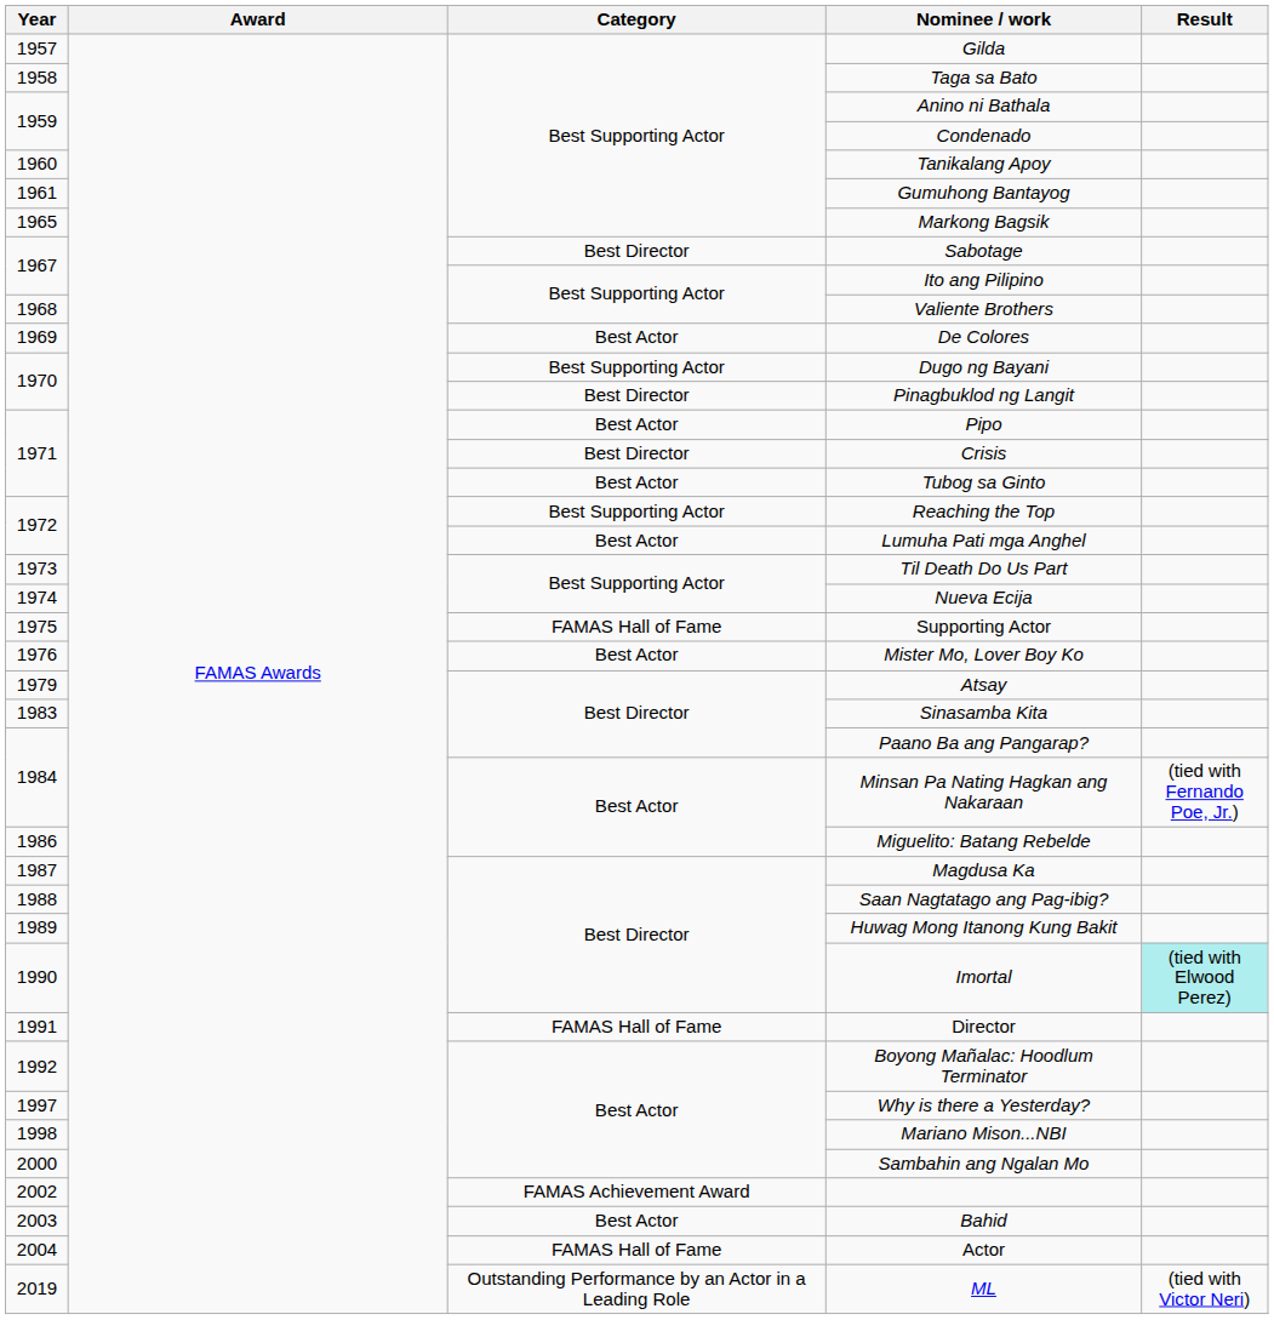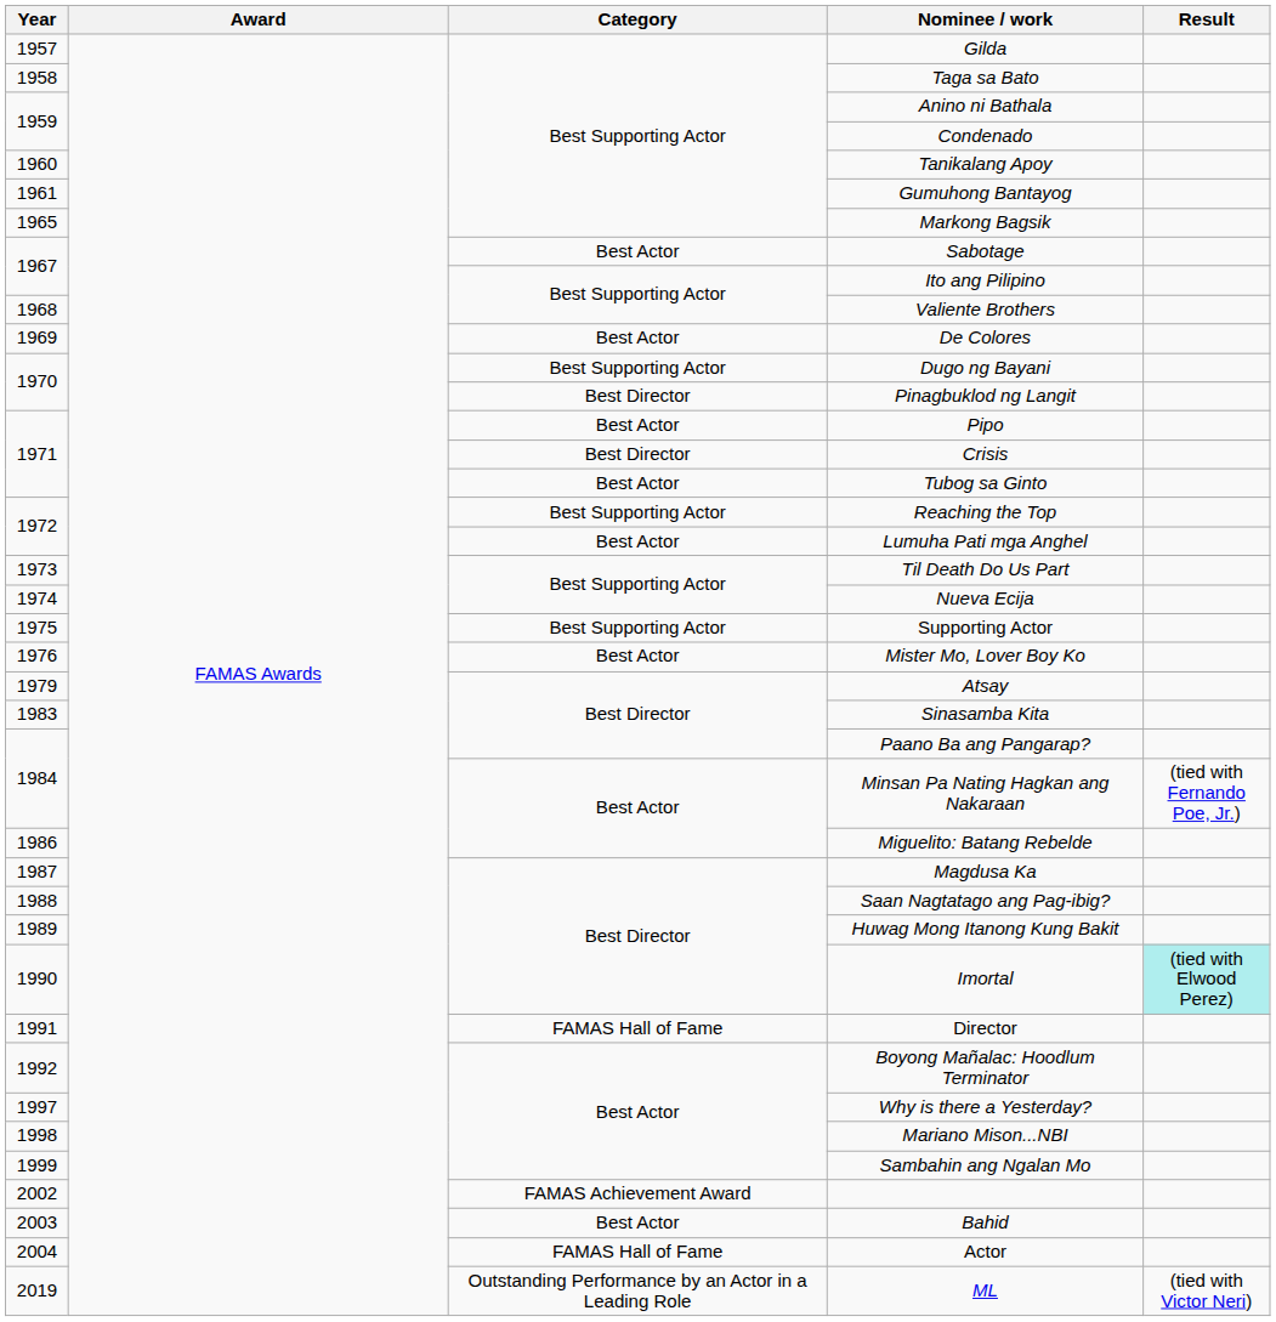 <table class="wikitable sortable" style="width:70%; text-align:center;">
 <tr>
 <th scope="col" style="width:5%;">Year</th>
 <th scope="col" style="width:30%;" class="unsortable">Award</th>
 <th scope="col" style="width:30%;">Category</th>
 <th scope="col" style="width:25%;">Nominee / work</th>
 <th scope="col" style="width:10%;">Result</th>
 </tr>
 <tr>
 <td>1957</td>
 <td rowspan="40"><a href='#'>FAMAS Awards</a></td>
 <td rowspan=7>Best Supporting Actor</td>
 <td><em>Gilda</em></td>
 <td></td>
 </tr>
 <tr>
 <td>1958</td>
 <td><em>Taga sa Bato</em></td>
 <td></td>
 </tr>
 <tr>
 <td rowspan="2">1959</td>
 <td><em>Anino ni Bathala</em></td>
 <td></td>
 </tr>
 <tr>
 <td><em>Condenado</em></td>
 <td></td>
 </tr>
 <tr>
 <td>1960</td>
 <td><em>Tanikalang Apoy</em></td>
 <td></td>
 </tr>
 <tr>
 <td>1961</td>
 <td><em>Gumuhong Bantayog</em></td>
 <td></td>
 </tr>
 <tr>
 <td>1965</td>
 <td><em>Markong Bagsik</em></td>
 <td></td>
 </tr>
 <tr>
 <td rowspan="2">1967</td>
-<td>Best Director</td>
+<td>Best Actor</td>
 <td><em>Sabotage</em></td>
 <td></td>
 </tr>
 <tr>
 <td rowspan=2>Best Supporting Actor</td>
 <td><em>Ito ang Pilipino</em></td>
 <td></td>
 </tr>
 <tr>
 <td>1968</td>
 <td><em>Valiente Brothers</em></td>
 <td></td>
 </tr>
 <tr>
 <td>1969</td>
 <td>Best Actor</td>
 <td><em>De Colores</em></td>
 <td></td>
 </tr>
 <tr>
 <td rowspan="2">1970</td>
 <td>Best Supporting Actor</td>
 <td><em>Dugo ng Bayani</em></td>
 <td></td>
 </tr>
 <tr>
 <td>Best Director</td>
 <td><em>Pinagbuklod ng Langit</em></td>
 <td></td>
 </tr>
 <tr>
 <td rowspan="3">1971</td>
 <td>Best Actor</td>
 <td><em>Pipo</em></td>
 <td></td>
 </tr>
 <tr>
 <td>Best Director</td>
 <td><em>Crisis</em></td>
 <td></td>
 </tr>
 <tr>
 <td>Best Actor</td>
 <td><em>Tubog sa Ginto</em></td>
 <td></td>
 </tr>
 <tr>
 <td rowspan="2">1972</td>
 <td>Best Supporting Actor</td>
 <td><em>Reaching the Top</em></td>
 <td></td>
 </tr>
 <tr>
 <td>Best Actor</td>
 <td><em>Lumuha Pati mga Anghel</em></td>
 <td></td>
 </tr>
 <tr>
 <td>1973</td>
 <td rowspan=2>Best Supporting Actor</td>
 <td><em>Til Death Do Us Part</em></td>
 <td></td>
 </tr>
 <tr>
 <td>1974</td>
 <td><em>Nueva Ecija</em></td>
 <td></td>
 </tr>
 <tr>
 <td>1975</td>
-<td>FAMAS Hall of Fame</td>
+<td>Best Supporting Actor</td>
 <td>Supporting Actor</td>
 <td></td>
 </tr>
 <tr>
 <td>1976</td>
 <td>Best Actor</td>
 <td><em>Mister Mo, Lover Boy Ko</em></td>
 <td></td>
 </tr>
 <tr>
 <td>1979</td>
 <td rowspan=3>Best Director</td>
 <td><em>Atsay</em></td>
 <td></td>
 </tr>
 <tr>
 <td>1983</td>
 <td><em>Sinasamba Kita</em></td>
 <td></td>
 </tr>
 <tr>
 <td rowspan="2">1984</td>
 <td><em>Paano Ba ang Pangarap?</em></td>
 <td></td>
 </tr>
 <tr>
 <td rowspan=2>Best Actor</td>
 <td><em>Minsan Pa Nating Hagkan ang Nakaraan</em></td>
 <td> (tied with <a href='#'>Fernando Poe, Jr.</a>)</td>
 </tr>
 <tr>
 <td>1986</td>
 <td><em>Miguelito: Batang Rebelde</em></td>
 <td></td>
 </tr>
 <tr>
 <td>1987</td>
 <td rowspan=4>Best Director</td>
 <td><em>Magdusa Ka</em></td>
 <td></td>
 </tr>
 <tr>
 <td>1988</td>
 <td><em>Saan Nagtatago ang Pag-ibig?</em></td>
 <td></td>
 </tr>
 <tr>
 <td>1989</td>
 <td><em>Huwag Mong Itanong Kung Bakit</em></td>
 <td></td>
 </tr>
 <tr>
 <td>1990</td>
 <td><em>Imortal</em></td>
 <td style="background: paleturquoise;"> (tied with Elwood Perez)</td>
 </tr>
 <tr>
 <td>1991</td>
 <td>FAMAS Hall of Fame</td>
 <td>Director</td>
 <td></td>
 </tr>
 <tr>
 <td>1992</td>
 <td rowspan=4>Best Actor</td>
 <td><em>Boyong Mañalac: Hoodlum Terminator</em></td>
 <td></td>
 </tr>
 <tr>
 <td>1997</td>
 <td><em>Why is there a Yesterday?</em></td>
 <td></td>
 </tr>
 <tr>
 <td>1998</td>
 <td><em>Mariano Mison...NBI</em></td>
 <td></td>
 </tr>
 <tr>
-<td>2000</td>
+<td>1999</td>
 <td><em>Sambahin ang Ngalan Mo</em></td>
 <td></td>
 </tr>
 <tr>
 <td>2002</td>
 <td>FAMAS Achievement Award</td>
 <td></td>
 <td></td>
 </tr>
 <tr>
 <td>2003</td>
 <td>Best Actor</td>
 <td><em>Bahid</em></td>
 <td></td>
 </tr>
 <tr>
 <td>2004</td>
 <td>FAMAS Hall of Fame</td>
 <td>Actor</td>
 <td></td>
 </tr>
 <tr>
 <td>2019</td>
 <td>Outstanding Performance by an Actor in a Leading Role</td>
 <td><em><a href='#'>ML</a></em></td>
 <td> (tied with <a href='#'>Victor Neri</a>)</td>
 </tr>
 </table>
